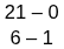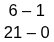 <table style="text-align:center">
 <tr>
 <th width=200></th>
 <th width=100></th>
 <th width=200></th>
 </tr>
 <tr>
 <td align=right><strong></strong></td>
-<td>21 – 0</td>
+<td>6 – 1</td>
 <td align=left></td>
 </tr>
 <tr>
 <td align=right><strong></strong></td>
-<td>6 – 1</td>
+<td>21 – 0</td>
 <td align=left></td>
 </tr>
 </table>
